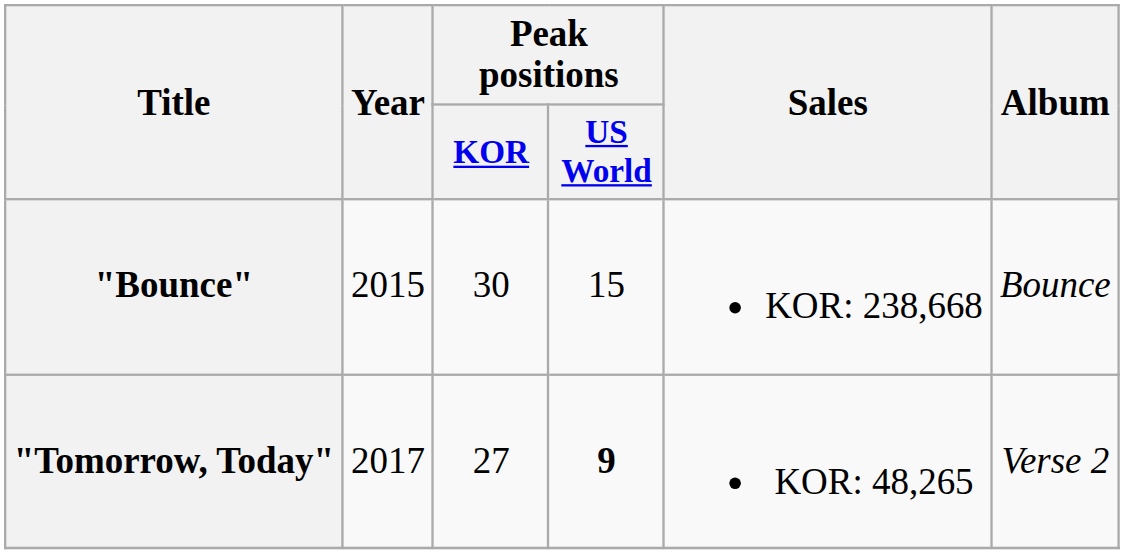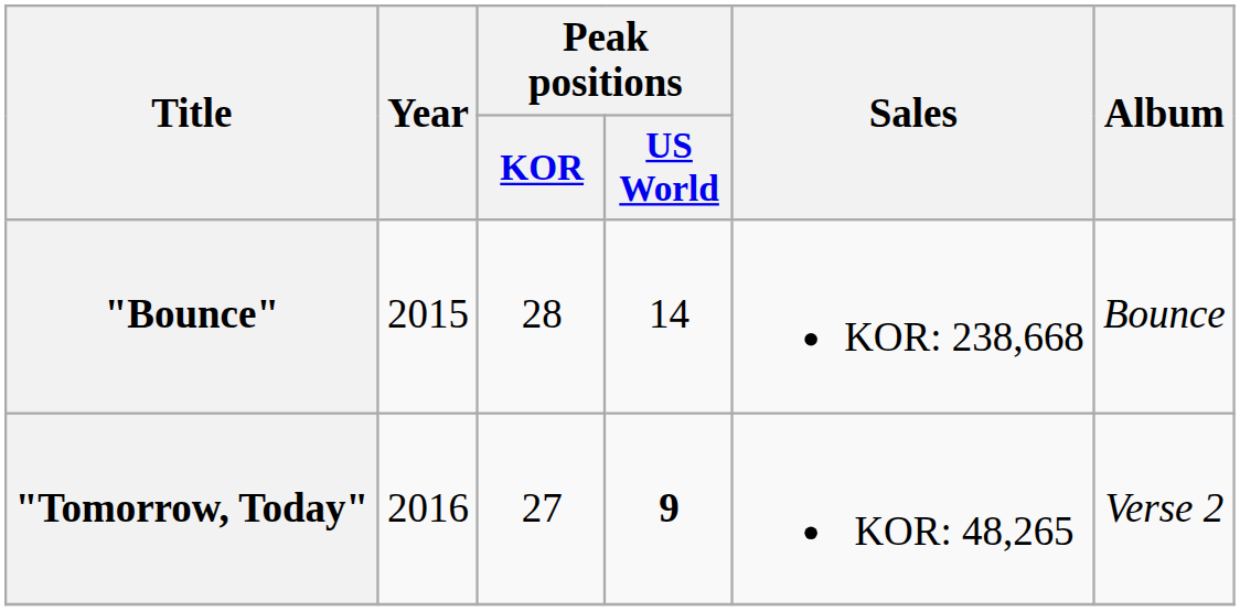 <table class="wikitable plainrowheaders" style="text-align:center;">
 <tr>
 <th scope="col" rowspan=2>Title</th>
 <th scope="col" rowspan=2>Year</th>
 <th scope="col" colspan="2">Peak positions</th>
 <th scope="col" rowspan=2>Sales</th>
 <th scope="col" rowspan=2>Album</th>
 </tr>
 <tr>
 <th scope="col" style="width:3em;font-size:90%;"><a href='#'>KOR</a><br></th>
 <th scope="col" style="width:3em;font-size:90%;"><a href='#'>US<br>World</a><br></th>
 </tr>
 <tr>
 <th scope="row">"Bounce"</th>
 <td>2015</td>
-<td>30</td>
-<td>15</td>
+<td>28</td>
+<td>14</td>
 <td><br><ul><li>KOR: 238,668</li></ul></td>
 <td><em>Bounce</em></td>
 </tr>
 <tr>
 <th scope="row">"Tomorrow, Today" </th>
-<td>2017</td>
+<td>2016</td>
 <td>27</td>
 <td><strong>9</strong></td>
 <td><br><ul><li>KOR: 48,265</li></ul></td>
 <td><em>Verse 2</em></td>
 </tr>
 <tr>
 </tr>
 </table>
